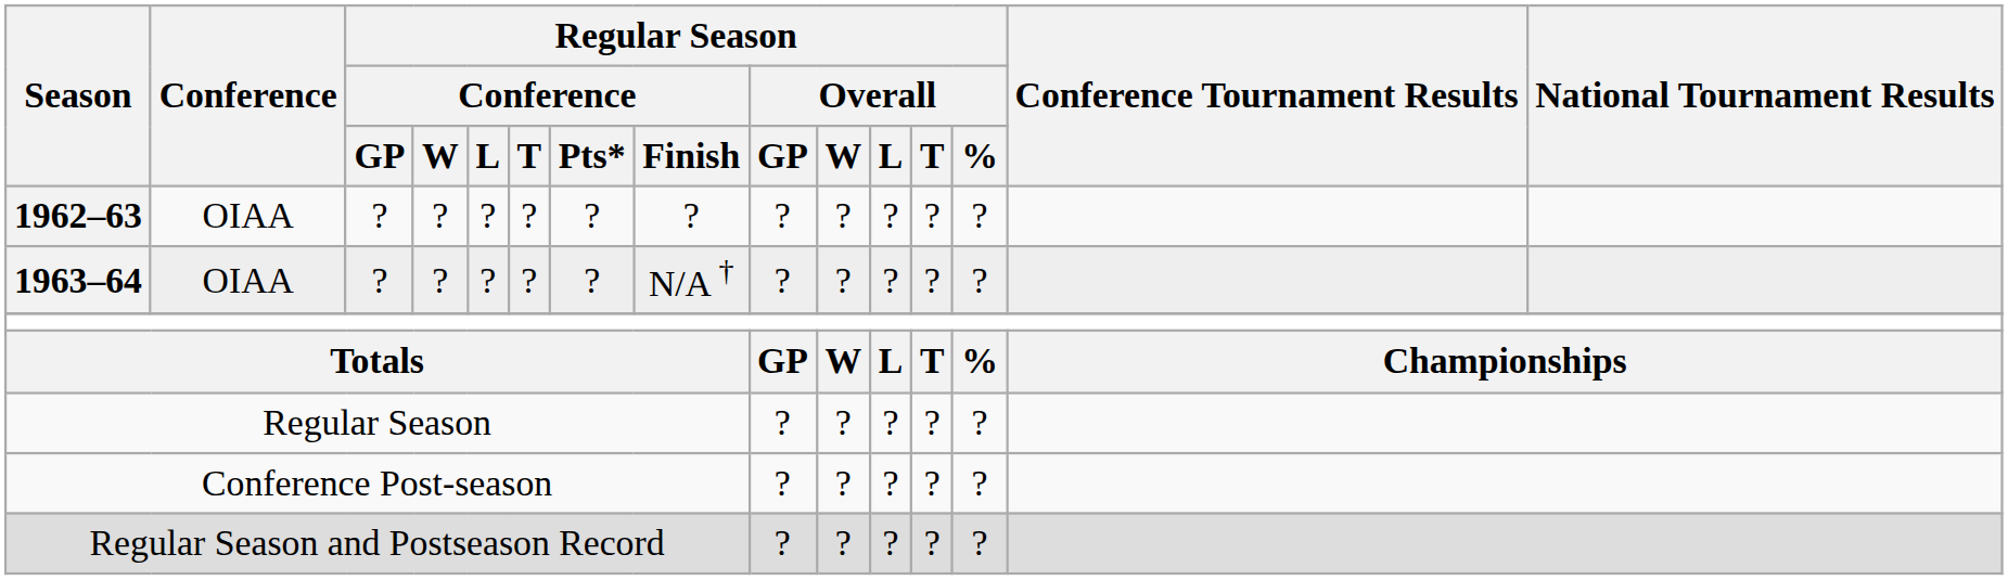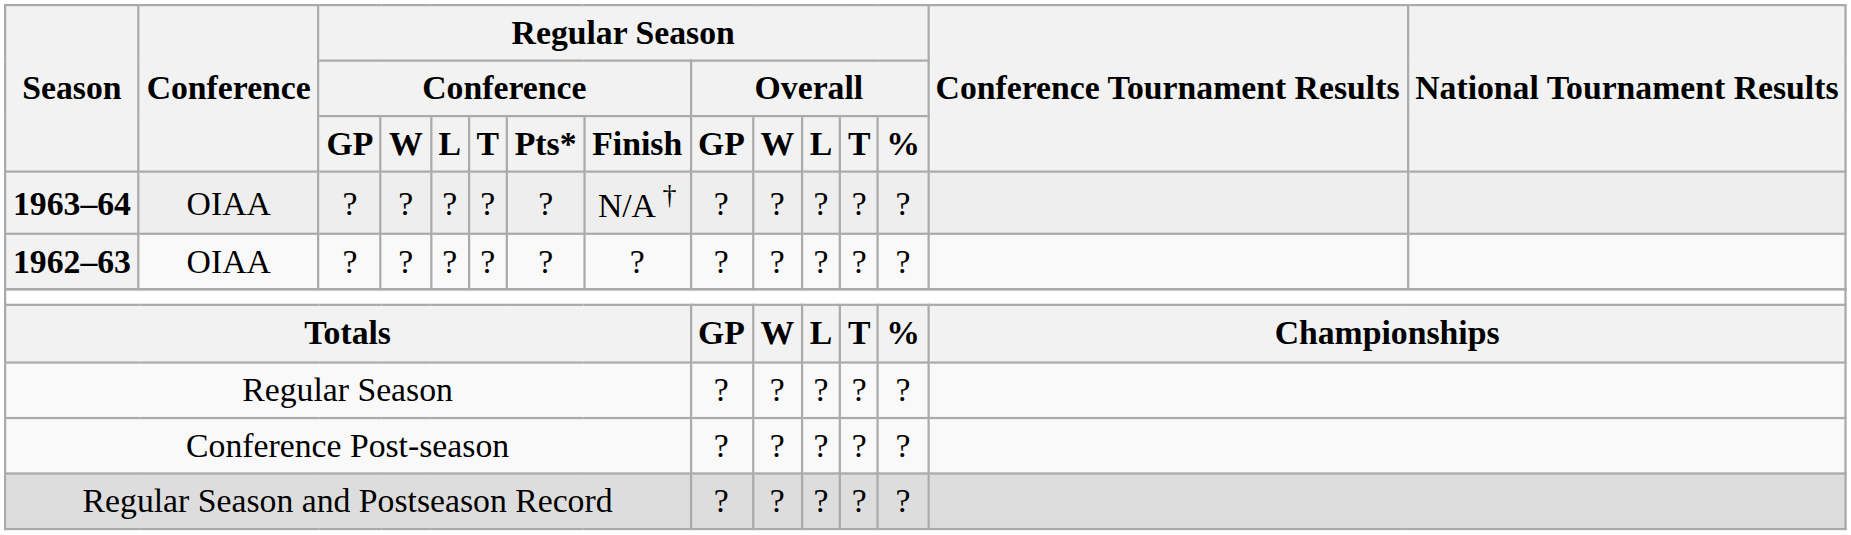 <table class="wikitable" style="text-align: center; font-size: 95%">
 <tr>
 <th rowspan="3">Season</th>
 <th rowspan="3">Conference</th>
 <th colspan="11">Regular Season</th>
 <th rowspan="3">Conference Tournament Results</th>
 <th rowspan="3">National Tournament Results</th>
 </tr>
 <tr>
 <th colspan="6">Conference</th>
 <th colspan="5">Overall</th>
 </tr>
 <tr>
 <th>GP</th>
 <th>W</th>
 <th>L</th>
 <th>T</th>
 <th>Pts*</th>
 <th>Finish</th>
 <th>GP</th>
 <th>W</th>
 <th>L</th>
 <th>T</th>
 <th>%</th>
 </tr>
+<tr bgcolor=eeeeee>
+<th>1963–64</th>
+<td>OIAA</td>
+<td>?</td>
+<td>?</td>
+<td>?</td>
+<td>?</td>
+<td>?</td>
+<td>N/A <sup>†</sup></td>
+<td>?</td>
+<td>?</td>
+<td>?</td>
+<td>?</td>
+<td>?</td>
+<td align="left"></td>
+<td align="left"></td>
+</tr>
 <tr>
 <th>1962–63</th>
 <td>OIAA</td>
 <td>?</td>
 <td>?</td>
 <td>?</td>
 <td>?</td>
 <td>?</td>
 <td>?</td>
-<td>?</td>
-<td>?</td>
-<td>?</td>
-<td>?</td>
-<td>?</td>
-<td align="left"></td>
-<td align="left"></td>
-</tr>
-<tr bgcolor=eeeeee>
-<th>1963–64</th>
-<td>OIAA</td>
-<td>?</td>
-<td>?</td>
-<td>?</td>
-<td>?</td>
-<td>?</td>
-<td>N/A <sup>†</sup></td>
 <td>?</td>
 <td>?</td>
 <td>?</td>
 <td>?</td>
 <td>?</td>
 <td align="left"></td>
 <td align="left"></td>
 </tr>
 <tr>
 </tr>
 <tr ->
 </tr>
 <tr>
 <td colspan="15" style="background:#fff;"></td>
 </tr>
 <tr>
 <th colspan="8">Totals</th>
 <th>GP</th>
 <th>W</th>
 <th>L</th>
 <th>T</th>
 <th>%</th>
 <th colspan="2">Championships</th>
 </tr>
 <tr>
 <td colspan="8">Regular Season</td>
 <td>?</td>
 <td>?</td>
 <td>?</td>
 <td>?</td>
 <td>?</td>
 <td colspan="2" align="left"></td>
 </tr>
 <tr>
 <td colspan="8">Conference Post-season</td>
 <td>?</td>
 <td>?</td>
 <td>?</td>
 <td>?</td>
 <td>?</td>
 <td colspan="2" align="left"></td>
 </tr>
 <tr bgcolor=dddddd>
 <td colspan="8">Regular Season and Postseason Record</td>
 <td>?</td>
 <td>?</td>
 <td>?</td>
 <td>?</td>
 <td>?</td>
 <td colspan="2" align="left"></td>
 </tr>
 </table>
